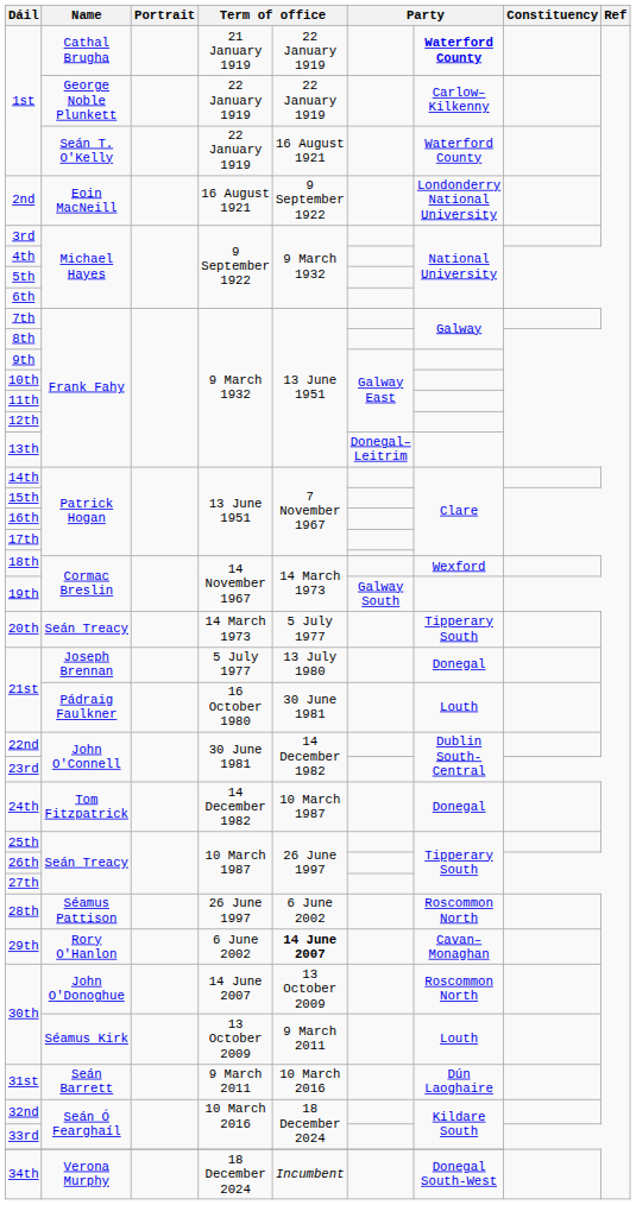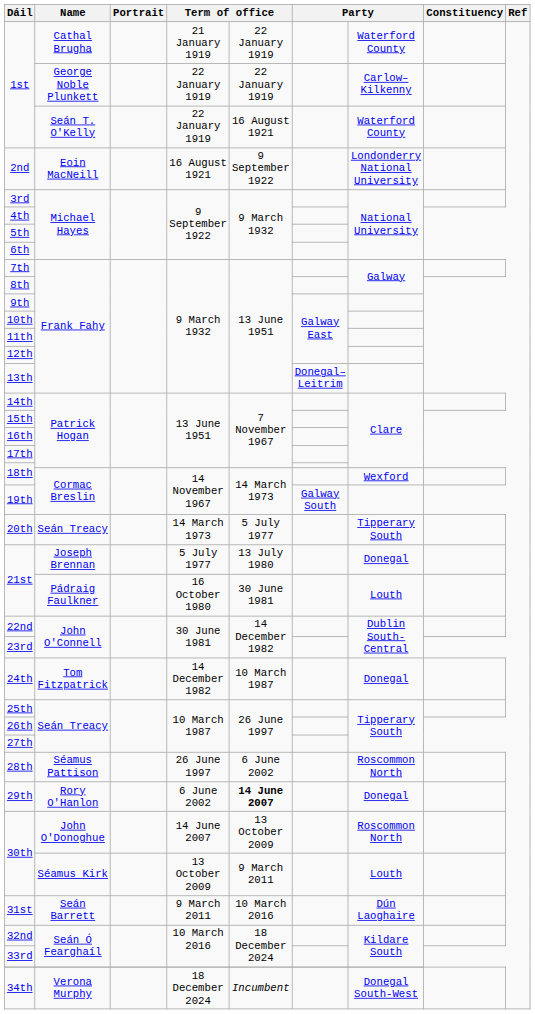 <table class="wikitable" style="text-align:center">
 <tr>
 <th>Dáil</th>
 <th>Name<br></th>
 <th>Portrait</th>
 <th colspan=2>Term of office</th>
 <th colspan=2>Party</th>
 <th>Constituency</th>
 <th>Ref</th>
 </tr>
 <tr>
 <td rowspan=3><a href='#'>1st</a></td>
 <td><a href='#'>Cathal Brugha</a><br></td>
 <td></td>
 <td>21 January 1919</td>
 <td>22 January 1919</td>
 <td></td>
-<td><strong><a href='#'>Waterford County</a></strong></td>
+<td><a href='#'>Waterford County</a></td>
 <td></td>
 </tr>
 <tr>
 <td><a href='#'>George Noble Plunkett</a><br></td>
 <td></td>
 <td>22 January 1919</td>
 <td>22 January 1919</td>
 <td></td>
 <td><a href='#'>Carlow–Kilkenny</a></td>
 <td></td>
 </tr>
 <tr>
 <td><a href='#'>Seán T. O'Kelly</a><br></td>
 <td></td>
 <td>22 January 1919</td>
 <td>16 August 1921</td>
 <td></td>
 <td><a href='#'>Waterford County</a></td>
 <td></td>
 </tr>
 <tr>
 <td><a href='#'>2nd</a></td>
 <td><a href='#'>Eoin MacNeill</a><br></td>
 <td></td>
 <td>16 August 1921</td>
 <td>9 September 1922</td>
 <td></td>
 <td><a href='#'>Londonderry</a><br><a href='#'>National University</a></td>
 <td></td>
 </tr>
 <tr>
 <td><a href='#'>3rd</a></td>
 <td rowspan=4><a href='#'>Michael Hayes</a><br></td>
 <td rowspan=4></td>
 <td rowspan=4>9 September 1922</td>
 <td rowspan=4>9 March 1932</td>
 <td></td>
 <td rowspan=4><a href='#'>National University</a></td>
 <td></td>
 </tr>
 <tr>
 <td><a href='#'>4th</a></td>
 <td></td>
 </tr>
 <tr>
 <td><a href='#'>5th</a></td>
 <td></td>
 </tr>
 <tr>
 <td><a href='#'>6th</a></td>
 <td></td>
 </tr>
 <tr>
 <td><a href='#'>7th</a></td>
 <td rowspan=7><a href='#'>Frank Fahy</a><br></td>
 <td rowspan=7></td>
 <td rowspan=7>9 March 1932</td>
 <td rowspan=7>13 June 1951</td>
 <td></td>
 <td rowspan=2><a href='#'>Galway</a></td>
 <td></td>
 </tr>
 <tr>
 <td><a href='#'>8th</a></td>
 <td></td>
 </tr>
 <tr>
 <td><a href='#'>9th</a></td>
 <td rowspan=4><a href='#'>Galway East</a></td>
 <td></td>
 </tr>
 <tr>
 <td><a href='#'>10th</a></td>
 <td></td>
 </tr>
 <tr>
 <td><a href='#'>11th</a></td>
 <td></td>
 </tr>
 <tr>
 <td><a href='#'>12th</a></td>
 <td></td>
 </tr>
 <tr>
 <td><a href='#'>13th</a></td>
 <td><a href='#'>Donegal–Leitrim</a></td>
 <td></td>
 </tr>
 <tr>
 <td><a href='#'>14th</a></td>
 <td rowspan=5><a href='#'>Patrick Hogan</a><br></td>
 <td rowspan=5></td>
 <td rowspan=5>13 June 1951</td>
 <td rowspan=5>7 November 1967</td>
 <td></td>
 <td rowspan=5><a href='#'>Clare</a></td>
 <td></td>
 </tr>
 <tr>
 <td><a href='#'>15th</a></td>
 <td></td>
 </tr>
 <tr>
 <td><a href='#'>16th</a></td>
 <td></td>
 </tr>
 <tr>
 <td><a href='#'>17th</a></td>
 <td></td>
 </tr>
 <tr>
 <td rowspan=2><a href='#'>18th</a></td>
 <td></td>
 </tr>
 <tr>
 <td rowspan=2><a href='#'>Cormac Breslin</a><br></td>
 <td rowspan=2></td>
 <td rowspan=2>14 November 1967</td>
 <td rowspan=2>14 March 1973</td>
 <td></td>
 <td><a href='#'>Wexford</a></td>
 <td></td>
 </tr>
 <tr>
 <td><a href='#'>19th</a></td>
 <td><a href='#'>Galway South</a></td>
 <td></td>
 </tr>
 <tr>
 <td><a href='#'>20th</a></td>
 <td><a href='#'>Seán Treacy</a><br></td>
 <td></td>
 <td>14 March 1973</td>
 <td>5 July 1977</td>
 <td></td>
 <td><a href='#'>Tipperary South</a></td>
 <td></td>
 </tr>
 <tr>
 <td rowspan=2><a href='#'>21st</a></td>
 <td><a href='#'>Joseph Brennan</a><br></td>
 <td></td>
 <td>5 July 1977</td>
 <td>13 July 1980</td>
 <td></td>
 <td><a href='#'>Donegal</a></td>
 <td></td>
 </tr>
 <tr>
 <td><a href='#'>Pádraig Faulkner</a><br></td>
 <td></td>
 <td>16 October 1980</td>
 <td>30 June 1981</td>
 <td></td>
 <td><a href='#'>Louth</a></td>
 <td></td>
 </tr>
 <tr>
 <td><a href='#'>22nd</a></td>
 <td rowspan=2><a href='#'>John O'Connell</a><br></td>
 <td rowspan=2></td>
 <td rowspan=2>30 June 1981</td>
 <td rowspan=2>14 December 1982</td>
 <td></td>
 <td rowspan=2><a href='#'>Dublin South-Central</a></td>
 <td></td>
 </tr>
 <tr>
 <td><a href='#'>23rd</a></td>
 <td></td>
 </tr>
 <tr>
 <td><a href='#'>24th</a></td>
 <td><a href='#'>Tom Fitzpatrick</a><br></td>
 <td></td>
 <td>14 December 1982</td>
 <td>10 March 1987</td>
 <td></td>
 <td><a href='#'>Donegal</a></td>
 <td></td>
 </tr>
 <tr>
 <td><a href='#'>25th</a></td>
 <td rowspan=3><a href='#'>Seán Treacy</a><br></td>
 <td rowspan=3></td>
 <td rowspan=3>10 March 1987</td>
 <td rowspan=3>26 June 1997</td>
 <td></td>
 <td rowspan=3><a href='#'>Tipperary South</a></td>
 <td></td>
 </tr>
 <tr>
 <td><a href='#'>26th</a></td>
 <td></td>
 </tr>
 <tr>
 <td><a href='#'>27th</a></td>
 <td></td>
 </tr>
 <tr>
 <td><a href='#'>28th</a></td>
 <td><a href='#'>Séamus Pattison</a><br></td>
 <td></td>
 <td>26 June 1997</td>
 <td>6 June 2002</td>
 <td></td>
 <td><a href='#'>Roscommon North</a></td>
 <td></td>
 </tr>
 <tr>
 <td><a href='#'>29th</a></td>
 <td><a href='#'>Rory O'Hanlon</a><br></td>
 <td></td>
 <td>6 June 2002</td>
 <td><strong>14 June 2007</strong></td>
 <td></td>
-<td><a href='#'>Cavan–Monaghan</a></td>
+<td><a href='#'>Donegal</a></td>
 <td></td>
 </tr>
 <tr>
 <td rowspan=2><a href='#'>30th</a></td>
 <td><a href='#'>John O'Donoghue</a><br></td>
 <td></td>
 <td>14 June 2007</td>
 <td>13 October 2009</td>
 <td></td>
 <td><a href='#'>Roscommon North</a></td>
 <td></td>
 </tr>
 <tr>
 <td><a href='#'>Séamus Kirk</a><br></td>
 <td></td>
 <td>13 October 2009</td>
 <td>9 March 2011</td>
 <td></td>
 <td><a href='#'>Louth</a></td>
 <td></td>
 </tr>
 <tr>
 <td><a href='#'>31st</a></td>
 <td><a href='#'>Seán Barrett</a><br></td>
 <td></td>
 <td>9 March 2011</td>
 <td>10 March 2016</td>
 <td></td>
 <td><a href='#'>Dún Laoghaire</a></td>
 <td></td>
 </tr>
 <tr>
 <td><a href='#'>32nd</a></td>
 <td rowspan=2><a href='#'>Seán Ó Fearghaíl</a><br></td>
 <td rowspan=2></td>
 <td rowspan=2>10 March 2016<br><br></td>
 <td rowspan=2>18 December 2024</td>
 <td></td>
 <td rowspan=2><a href='#'>Kildare South</a></td>
 <td></td>
 </tr>
 <tr>
 <td><a href='#'>33rd</a></td>
 <td></td>
 </tr>
 <tr>
 </tr>
 <tr>
 <td><a href='#'>34th</a></td>
 <td><a href='#'>Verona Murphy</a><br></td>
 <td></td>
 <td>18 December 2024<br></td>
 <td><em>Incumbent</em></td>
 <td></td>
 <td><a href='#'>Donegal South-West</a></td>
 <td></td>
 </tr>
 </table>
